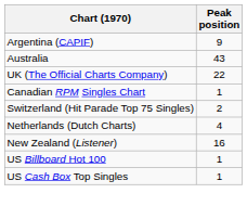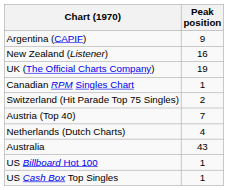 <table class="wikitable sortable">
 <tr>
 <th>Chart (1970)</th>
 <th>Peak<br>position</th>
 </tr>
 <tr>
 <td>Argentina (<a href='#'>CAPIF</a>) </td>
 <td style="text-align:center;">9</td>
 </tr>
 <tr>
-<td>Australia</td>
-<td style="text-align:center;">43</td>
+<td>New Zealand (<em>Listener</em>)</td>
+<td style="text-align:center;">16</td>
 </tr>
 <tr>
 <td>UK (<a href='#'>The Official Charts Company</a>)</td>
-<td style="text-align:center;">22</td>
+<td style="text-align:center;">19</td>
 </tr>
 <tr>
 <td>Canadian <em><a href='#'>RPM</a></em> <a href='#'>Singles Chart</a></td>
 <td style="text-align:center;">1</td>
 </tr>
 <tr>
 <td>Switzerland (Hit Parade Top 75 Singles)</td>
 <td style="text-align:center;">2</td>
 </tr>
 <tr>
+<td>Austria (Top 40)</td>
+<td style="text-align:center;">7</td>
+</tr>
+<tr>
 <td>Netherlands (Dutch Charts)</td>
 <td style="text-align:center;">4</td>
 </tr>
 <tr>
-<td>New Zealand (<em>Listener</em>)</td>
-<td style="text-align:center;">16</td>
+<td>Australia</td>
+<td style="text-align:center;">43</td>
 </tr>
 <tr>
 <td>US <a href='#'><em>Billboard</em> Hot 100</a></td>
 <td style="text-align:center;">1</td>
 </tr>
 <tr>
 <td>US <em><a href='#'>Cash Box</a></em> Top Singles</td>
 <td style="text-align:center;">1</td>
 </tr>
 </table>
